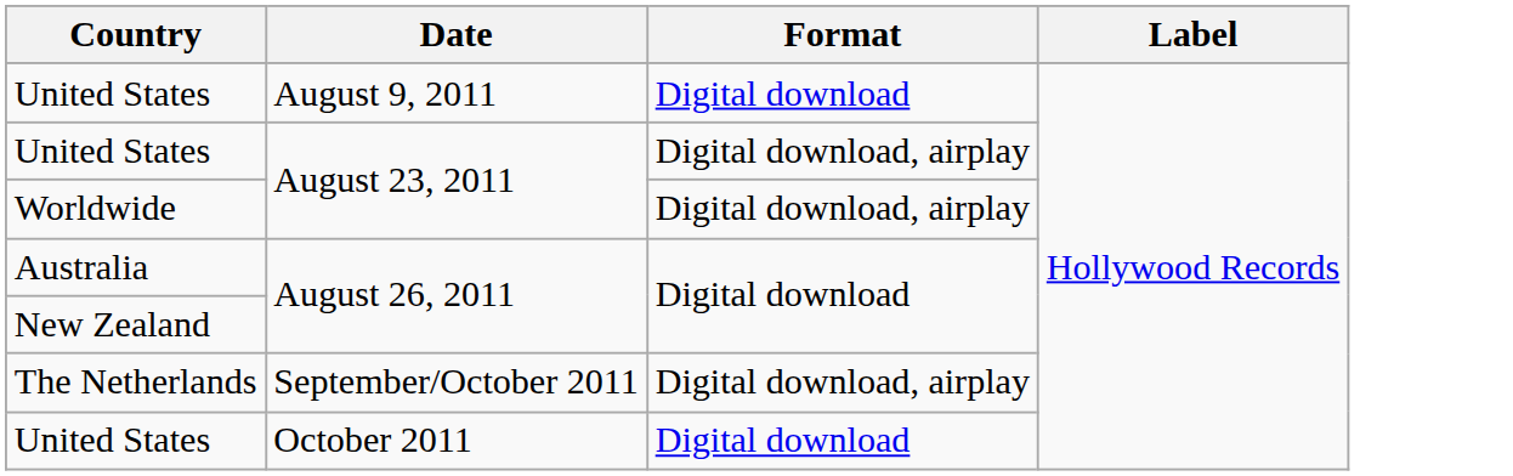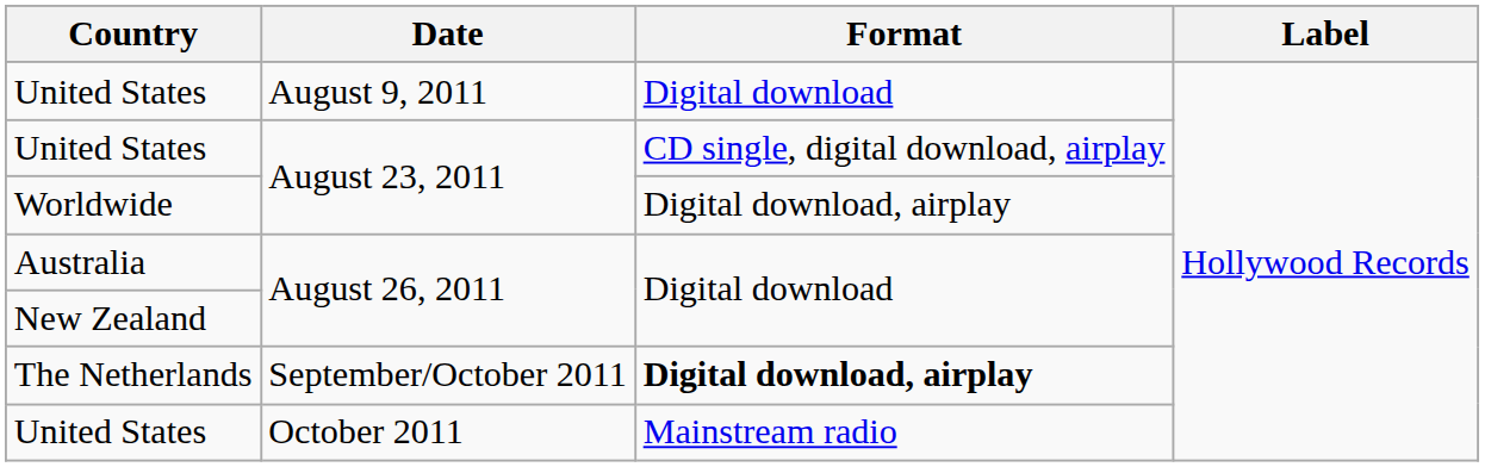 <table class="wikitable plainrowheaders">
 <tr>
 <th scope="col">Country</th>
 <th>Date</th>
 <th>Format</th>
 <th>Label</th>
 </tr>
 <tr>
 <td>United States</td>
 <td>August 9, 2011</td>
 <td><a href='#'>Digital download</a></td>
 <td rowspan="7"><a href='#'>Hollywood Records</a></td>
 </tr>
 <tr>
 <td>United States</td>
 <td rowspan="2">August 23, 2011</td>
-<td>Digital download, airplay</td>
+<td><a href='#'>CD single</a>, digital download, <a href='#'>airplay</a></td>
 </tr>
 <tr>
 <td>Worldwide</td>
 <td>Digital download, airplay</td>
 </tr>
 <tr>
 <td>Australia</td>
 <td rowspan="2">August 26, 2011</td>
 <td rowspan="2">Digital download</td>
 </tr>
 <tr>
 <td>New Zealand</td>
 </tr>
 <tr>
 <td>The Netherlands</td>
 <td>September/October 2011</td>
-<td>Digital download, airplay</td>
+<td><strong>Digital download, airplay</strong></td>
 </tr>
 <tr>
 <td>United States</td>
 <td>October 2011</td>
-<td><a href='#'>Digital download</a></td>
+<td><a href='#'>Mainstream radio</a></td>
 </tr>
 </table>
